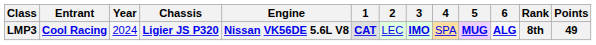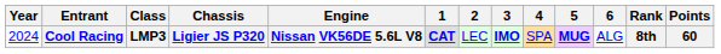 <table class="wikitable" style="text-align:center; font-size:85%">
 <tr>
+<th>Year</th>
+<th>Entrant</th>
 <th>Class</th>
-<th>Entrant</th>
-<th>Year</th>
 <th>Chassis</th>
 <th>Engine</th>
 <th>1</th>
 <th>2</th>
 <th>3</th>
 <th>4</th>
 <th>5</th>
 <th>6</th>
 <th>Rank</th>
 <th>Points</th>
 </tr>
 <tr>
+<td><a href='#'>2024</a></td>
+<th nowrap><a href='#'>Cool Racing</a></th>
 <th>LMP3</th>
-<th nowrap><a href='#'>Cool Racing</a></th>
-<td><a href='#'>2024</a></td>
 <th nowrap><a href='#'>Ligier JS P320</a></th>
 <th nowrap><a href='#'>Nissan</a> <a href='#'>VK56DE</a> 5.6L V8</th>
 <td style="background:#DFDFDF;"><strong><a href='#'>CAT</a></strong><br></td>
 <td style="background:#DFFFDF;"><a href='#'>LEC</a><br></td>
 <td style="background:#DFFFDF;"><strong><a href='#'>IMO</a><br></strong></td>
 <td style="background:#FFDF9F;"><a href='#'>SPA</a><br></td>
 <td style="background:#EFCFFF;"><strong><a href='#'>MUG</a></strong><br></td>
-<td style="background:#;"><strong><a href='#'>ALG</a></strong></td>
+<td style="background:#;"><a href='#'>ALG</a></td>
 <th>8th</th>
-<th>49</th>
+<th>60</th>
 </tr>
 </table>
